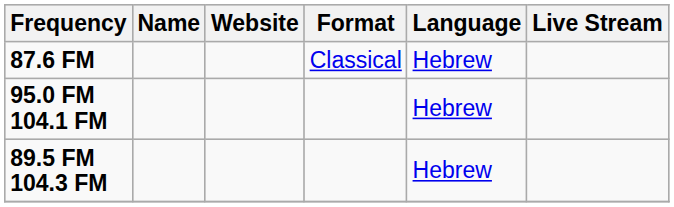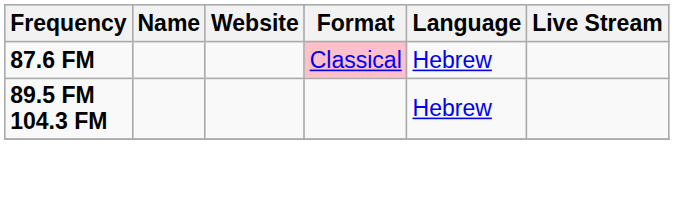 <table class="wikitable" style="font-size: 90%;">
 <tr>
 <th>Frequency</th>
 <th>Name</th>
 <th>Website</th>
 <th>Format</th>
 <th>Language</th>
 <th>Live Stream</th>
 </tr>
 <tr>
 <td><strong>87.6 FM</strong></td>
 <td></td>
 <td></td>
-<td><a href='#'>Classical</a></td>
-<td><a href='#'>Hebrew</a></td>
-<td></td>
-</tr>
-<tr>
-<td><strong>95.0 FM</strong><br><strong>104.1 FM</strong></td>
-<td></td>
-<td></td>
-<td></td>
+<td style="background: pink;"><a href='#'>Classical</a></td>
 <td><a href='#'>Hebrew</a></td>
 <td></td>
 </tr>
 <tr>
 <td><strong>89.5 FM</strong><br><strong>104.3 FM</strong></td>
 <td></td>
 <td></td>
 <td></td>
 <td><a href='#'>Hebrew</a></td>
 <td></td>
 </tr>
 <tr>
 </tr>
 </table>
